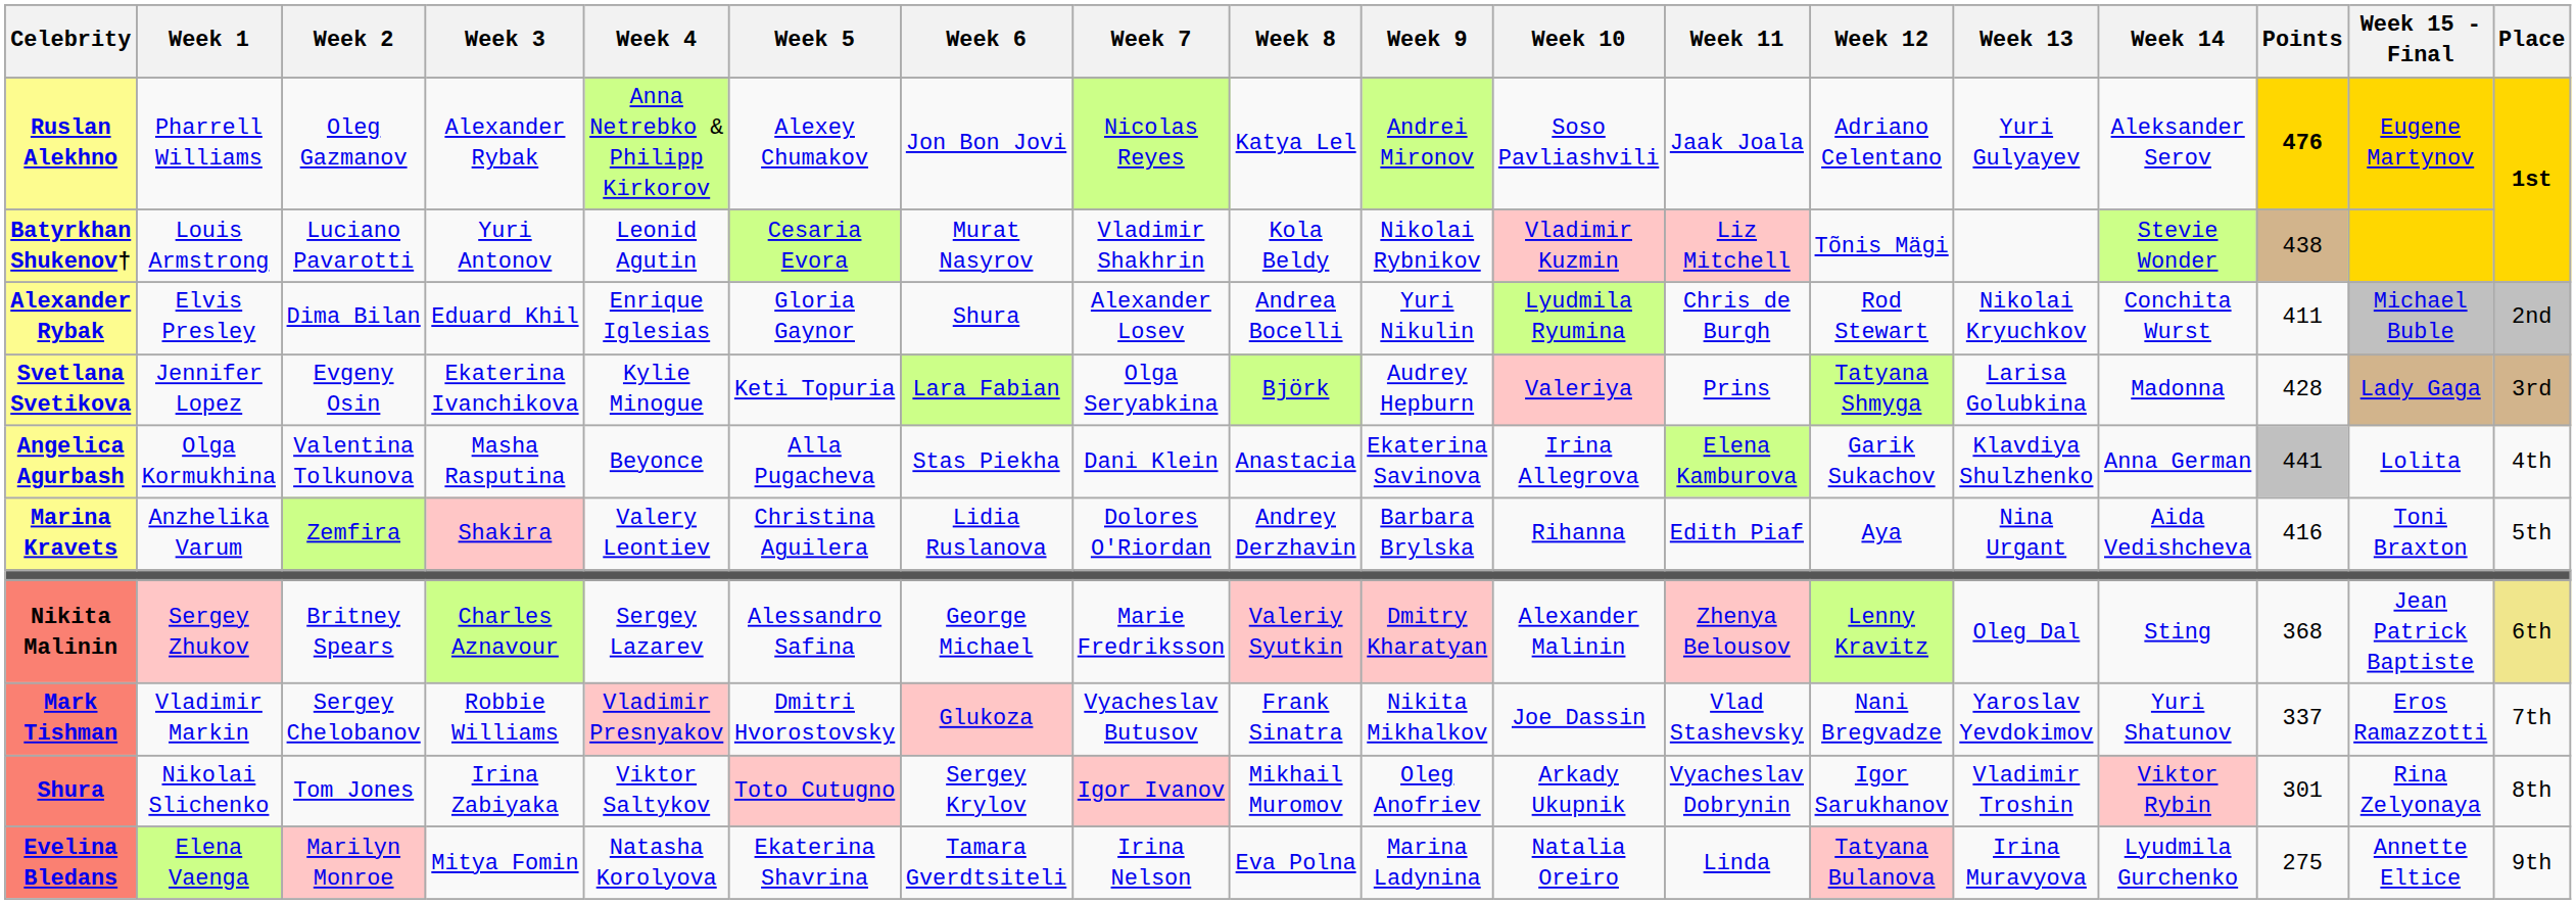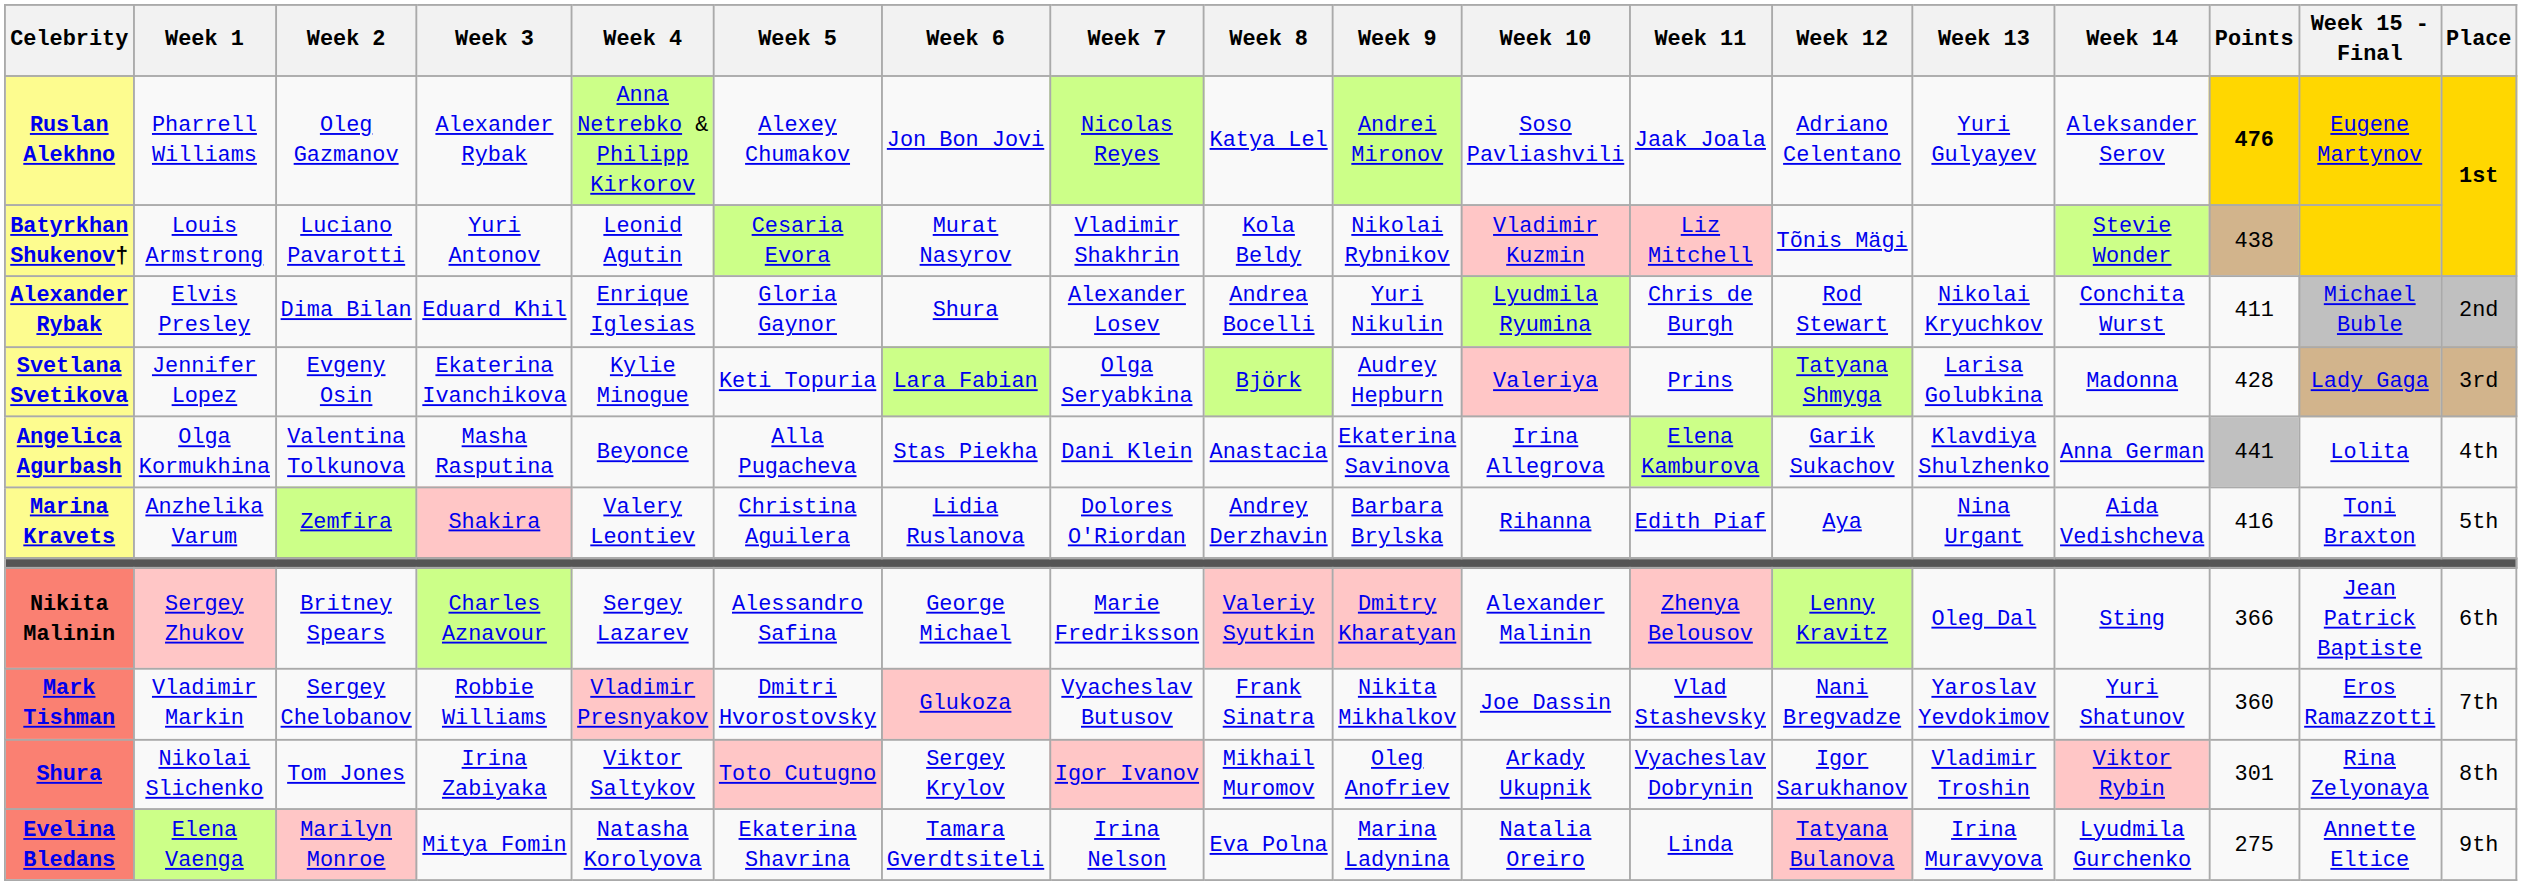 <table class="sortable wikitable" style="margin:auto; text-align:center; font-size:90%; line-height:16px;">
 <tr>
 <th>Celebrity</th>
 <th>Week 1</th>
 <th>Week 2</th>
 <th>Week 3</th>
 <th>Week 4</th>
 <th>Week 5</th>
 <th>Week 6</th>
 <th>Week 7</th>
 <th>Week 8</th>
 <th>Week 9</th>
 <th>Week 10</th>
 <th>Week 11</th>
 <th>Week 12</th>
 <th>Week 13</th>
 <th>Week 14</th>
 <th>Points</th>
 <th>Week 15 - Final</th>
 <th>Place</th>
 </tr>
 <tr>
 <th style="background:#fdfc8f;"><a href='#'>Ruslan Alekhno</a></th>
 <td><a href='#'>Pharrell Williams</a></td>
 <td><a href='#'>Oleg Gazmanov</a></td>
 <td><a href='#'>Alexander Rybak</a></td>
 <td style="background:#ccff88;"><a href='#'>Anna Netrebko</a> & <a href='#'>Philipp Kirkorov</a></td>
 <td><a href='#'>Alexey Chumakov</a></td>
 <td><a href='#'>Jon Bon Jovi</a></td>
 <td style="background:#ccff88;"><a href='#'>Nicolas Reyes</a></td>
 <td><a href='#'>Katya Lel</a></td>
 <td style="background:#ccff88;"><a href='#'>Andrei Mironov</a></td>
 <td><a href='#'>Soso Pavliashvili</a></td>
 <td><a href='#'>Jaak Joala</a></td>
 <td><a href='#'>Adriano Celentano</a></td>
 <td><a href='#'>Yuri Gulyayev</a></td>
 <td><a href='#'>Aleksander Serov</a></td>
 <td style="background:gold;"><strong>476</strong></td>
 <td style="background:gold;"><a href='#'>Eugene Martynov</a></td>
 <td rowspan=2 style="background:gold;"><strong>1st</strong></td>
 </tr>
 <tr>
 <th style="background:#fdfc8f;"><a href='#'>Batyrkhan Shukenov</a>†</th>
 <td><a href='#'>Louis Armstrong</a></td>
 <td><a href='#'>Luciano Pavarotti</a></td>
 <td><a href='#'>Yuri Antonov</a></td>
 <td><a href='#'>Leonid Agutin</a></td>
 <td style="background:#ccff88;"><a href='#'>Cesaria Evora</a></td>
 <td><a href='#'>Murat Nasyrov</a></td>
 <td><a href='#'>Vladimir Shakhrin</a></td>
 <td><a href='#'>Kola Beldy</a></td>
 <td><a href='#'>Nikolai Rybnikov</a></td>
 <td style="background:#ffc6c6;"><a href='#'>Vladimir Kuzmin</a></td>
 <td style="background:#ffc6c6;"><a href='#'>Liz Mitchell</a></td>
 <td><a href='#'>Tõnis Mägi</a></td>
 <td></td>
 <td style="background:#ccff88;"><a href='#'>Stevie Wonder</a></td>
 <td style="background:tan;">438</td>
 <td style="background:gold;"></td>
 </tr>
 <tr>
 <th style="background:#fdfc8f;"><a href='#'>Alexander Rybak</a></th>
 <td><a href='#'>Elvis Presley</a></td>
 <td><a href='#'>Dima Bilan</a></td>
 <td><a href='#'>Eduard Khil</a></td>
 <td><a href='#'>Enrique Iglesias</a></td>
 <td><a href='#'>Gloria Gaynor</a></td>
 <td><a href='#'>Shura</a></td>
 <td><a href='#'>Alexander Losev</a></td>
 <td><a href='#'>Andrea Bocelli</a></td>
 <td><a href='#'>Yuri Nikulin</a></td>
 <td style="background:#ccff88;"><a href='#'>Lyudmila Ryumina</a></td>
 <td><a href='#'>Chris de Burgh</a></td>
 <td><a href='#'>Rod Stewart</a></td>
 <td><a href='#'>Nikolai Kryuchkov</a></td>
 <td><a href='#'>Conchita Wurst</a></td>
 <td>411</td>
 <td style="background:silver;"><a href='#'>Michael Buble</a></td>
 <td style="background:silver;">2nd</td>
 </tr>
 <tr>
 <th style="background:#fdfc8f;"><a href='#'>Svetlana Svetikova</a></th>
 <td><a href='#'>Jennifer Lopez</a></td>
 <td><a href='#'>Evgeny Osin</a></td>
 <td><a href='#'>Ekaterina Ivanchikova</a></td>
 <td><a href='#'>Kylie Minogue</a></td>
 <td><a href='#'>Keti Topuria</a></td>
 <td style="background:#ccff88;"><a href='#'>Lara Fabian</a></td>
 <td><a href='#'>Olga Seryabkina</a></td>
 <td style="background:#ccff88;"><a href='#'>Björk</a></td>
 <td><a href='#'>Audrey Hepburn</a></td>
 <td style="background:#ffc6c6;"><a href='#'>Valeriya</a></td>
 <td><a href='#'>Prins</a></td>
 <td style="background:#ccff88;"><a href='#'>Tatyana Shmyga</a></td>
 <td><a href='#'>Larisa Golubkina</a></td>
 <td><a href='#'>Madonna</a></td>
 <td>428</td>
 <td style="background:tan;"><a href='#'>Lady Gaga</a></td>
 <td style="background:tan;">3rd</td>
 </tr>
 <tr>
 <th style="background:#fdfc8f;"><a href='#'>Angelica Agurbash</a></th>
 <td><a href='#'>Olga Kormukhina</a></td>
 <td><a href='#'>Valentina Tolkunova</a></td>
 <td><a href='#'>Masha Rasputina</a></td>
 <td><a href='#'>Beyonce</a></td>
 <td><a href='#'>Alla Pugacheva</a></td>
 <td><a href='#'>Stas Piekha</a></td>
 <td><a href='#'>Dani Klein</a></td>
 <td><a href='#'>Anastacia</a></td>
 <td><a href='#'>Ekaterina Savinova</a></td>
 <td><a href='#'>Irina Allegrova</a></td>
 <td style="background:#ccff88;"><a href='#'>Elena Kamburova</a></td>
 <td><a href='#'>Garik Sukachov</a></td>
 <td><a href='#'>Klavdiya Shulzhenko</a></td>
 <td><a href='#'>Anna German</a></td>
 <td style="background:silver;">441</td>
 <td><a href='#'>Lolita</a></td>
 <td>4th</td>
 </tr>
 <tr>
 <th style="background:#fdfc8f;"><a href='#'>Marina Kravets</a></th>
 <td><a href='#'>Anzhelika Varum</a></td>
 <td style="background:#ccff88;"><a href='#'>Zemfira</a></td>
 <td style="background:#ffc6c6;"><a href='#'>Shakira</a></td>
 <td><a href='#'>Valery Leontiev</a></td>
 <td><a href='#'>Christina Aguilera</a></td>
 <td><a href='#'>Lidia Ruslanova</a></td>
 <td><a href='#'>Dolores O'Riordan</a></td>
 <td><a href='#'>Andrey Derzhavin</a></td>
 <td><a href='#'>Barbara Brylska</a></td>
 <td><a href='#'>Rihanna</a></td>
 <td><a href='#'>Edith Piaf</a></td>
 <td><a href='#'>Aya</a></td>
 <td><a href='#'>Nina Urgant</a></td>
 <td><a href='#'>Aida Vedishcheva</a></td>
 <td>416</td>
 <td><a href='#'>Toni Braxton</a></td>
 <td>5th</td>
 </tr>
 <tr>
 <td colspan=18 style="background:#555555;"></td>
 </tr>
 <tr>
 <th style="background:salmon;">Nikita Malinin</th>
 <td style="background:#ffc6c6;"><a href='#'>Sergey Zhukov</a></td>
 <td><a href='#'>Britney Spears</a></td>
 <td style="background:#ccff88;"><a href='#'>Charles Aznavour</a></td>
 <td><a href='#'>Sergey Lazarev</a></td>
 <td><a href='#'>Alessandro Safina</a></td>
 <td><a href='#'>George Michael</a></td>
 <td><a href='#'>Marie Fredriksson</a></td>
 <td style="background:#ffc6c6;"><a href='#'>Valeriy Syutkin</a></td>
 <td style="background:#ffc6c6;"><a href='#'>Dmitry Kharatyan</a></td>
 <td><a href='#'>Alexander Malinin</a></td>
 <td style="background:#ffc6c6;"><a href='#'>Zhenya Belousov</a></td>
 <td style="background:#ccff88;"><a href='#'>Lenny Kravitz</a></td>
 <td><a href='#'>Oleg Dal</a></td>
 <td><a href='#'>Sting</a></td>
-<td>368</td>
+<td>366</td>
 <td><a href='#'>Jean Patrick Baptiste</a></td>
-<td style="background: khaki;">6th</td>
+<td>6th</td>
 </tr>
 <tr>
 <th style="background:salmon;"><a href='#'>Mark Tishman</a></th>
 <td><a href='#'>Vladimir Markin</a></td>
 <td><a href='#'>Sergey Chelobanov</a></td>
 <td><a href='#'>Robbie Williams</a></td>
 <td style="background:#ffc6c6;"><a href='#'>Vladimir Presnyakov</a></td>
 <td><a href='#'>Dmitri Hvorostovsky</a></td>
 <td style="background:#ffc6c6;"><a href='#'>Glukoza</a></td>
 <td><a href='#'>Vyacheslav Butusov</a></td>
 <td><a href='#'>Frank Sinatra</a></td>
 <td><a href='#'>Nikita Mikhalkov</a></td>
 <td><a href='#'>Joe Dassin</a></td>
 <td><a href='#'>Vlad Stashevsky</a></td>
 <td><a href='#'>Nani Bregvadze</a></td>
 <td><a href='#'>Yaroslav Yevdokimov</a></td>
 <td><a href='#'>Yuri Shatunov</a></td>
-<td>337</td>
+<td>360</td>
 <td><a href='#'>Eros Ramazzotti</a></td>
 <td>7th</td>
 </tr>
 <tr>
 <th style="background:salmon;"><a href='#'>Shura</a></th>
 <td><a href='#'>Nikolai Slichenko</a></td>
 <td><a href='#'>Tom Jones</a></td>
 <td><a href='#'>Irina Zabiyaka</a></td>
 <td><a href='#'>Viktor Saltykov</a></td>
 <td style="background:#ffc6c6;"><a href='#'>Toto Cutugno</a></td>
 <td><a href='#'>Sergey Krylov</a></td>
 <td style="background:#ffc6c6;"><a href='#'>Igor Ivanov</a></td>
 <td><a href='#'>Mikhail Muromov</a></td>
 <td><a href='#'>Oleg Anofriev</a></td>
 <td><a href='#'>Arkady Ukupnik</a></td>
 <td><a href='#'>Vyacheslav Dobrynin</a></td>
 <td><a href='#'>Igor Sarukhanov</a></td>
 <td><a href='#'>Vladimir Troshin</a></td>
 <td style="background:#ffc6c6;"><a href='#'>Viktor Rybin</a></td>
 <td>301</td>
 <td><a href='#'>Rina Zelyonaya</a></td>
 <td>8th</td>
 </tr>
 <tr>
 <th style="background:salmon;"><a href='#'>Evelina Bledans</a></th>
 <td style="background:#ccff88;"><a href='#'>Elena Vaenga</a></td>
 <td style="background:#ffc6c6;"><a href='#'>Marilyn Monroe</a></td>
 <td><a href='#'>Mitya Fomin</a></td>
 <td><a href='#'>Natasha Korolyova</a></td>
 <td><a href='#'>Ekaterina Shavrina</a></td>
 <td><a href='#'>Tamara Gverdtsiteli</a></td>
 <td><a href='#'>Irina Nelson</a></td>
 <td><a href='#'>Eva Polna</a></td>
 <td><a href='#'>Marina Ladynina</a></td>
 <td><a href='#'>Natalia Oreiro</a></td>
 <td><a href='#'>Linda</a></td>
 <td style="background:#ffc6c6;"><a href='#'>Tatyana Bulanova</a></td>
 <td><a href='#'>Irina Muravyova</a></td>
 <td><a href='#'>Lyudmila Gurchenko</a></td>
 <td>275</td>
 <td><a href='#'>Annette Eltice</a></td>
 <td>9th</td>
 </tr>
 </table>
